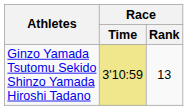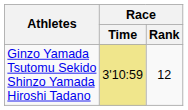 <table class="wikitable" border="1" style="font-size:90%">
 <tr>
 <th rowspan=2>Athletes</th>
 <th colspan=2>Race</th>
 </tr>
 <tr>
 <th>Time</th>
 <th>Rank</th>
 </tr>
 <tr>
 <td><a href='#'>Ginzo Yamada</a><br><a href='#'>Tsutomu Sekido</a><br><a href='#'>Shinzo Yamada</a><br><a href='#'>Hiroshi Tadano</a></td>
 <td align=center style="background: khaki;">3'10:59</td>
-<td align=center>13</td>
+<td align=center>12</td>
 </tr>
 </table>
